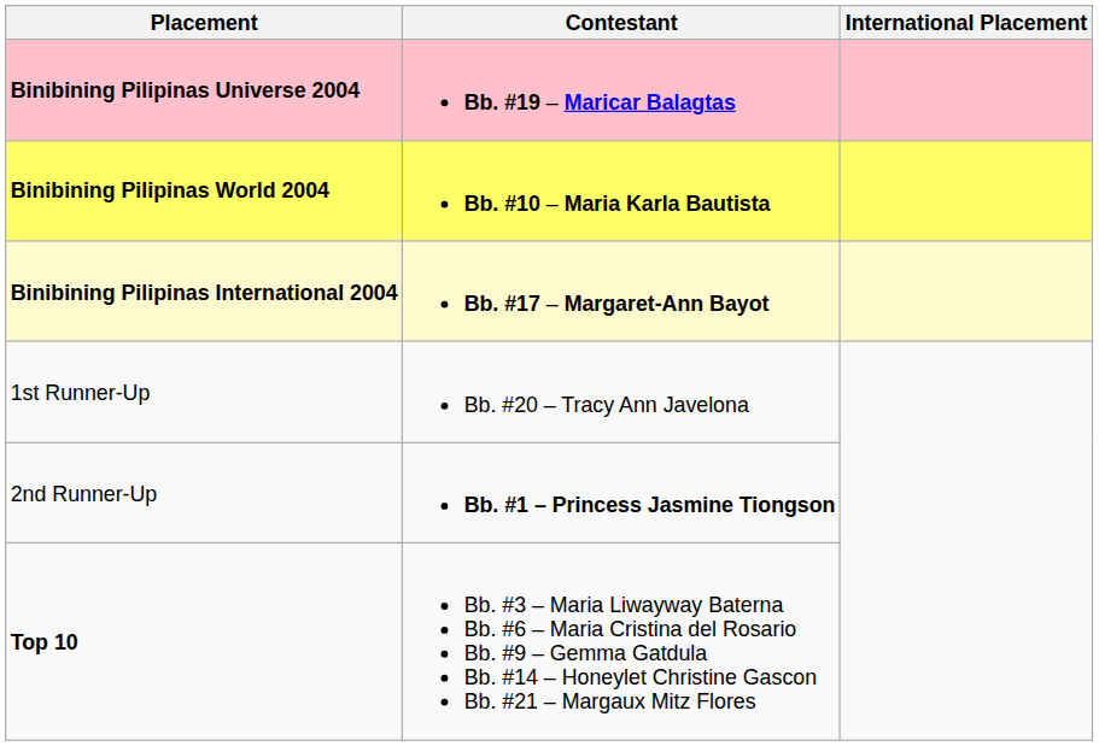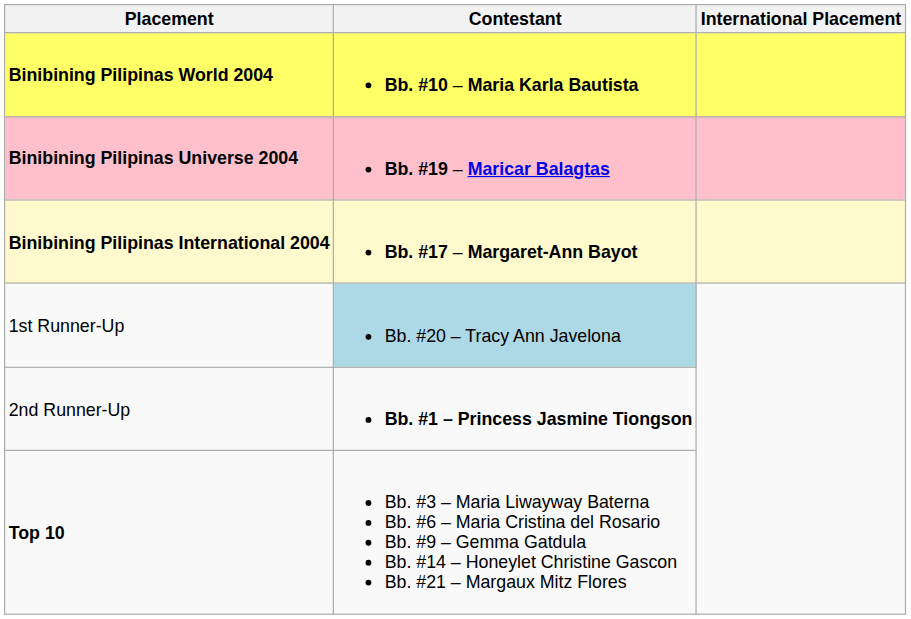 <table class="wikitable sortable" style="font-size:95%;">
 <tr>
 <th>Placement</th>
 <th>Contestant</th>
 <th>International Placement</th>
 </tr>
 <tr>
+<td style="background:#FFFF66;"><strong>Binibining Pilipinas World 2004</strong></td>
+<td style="background:#FFFF66;"><br><ul><li><strong>Bb. #10</strong> – <strong>Maria Karla Bautista</strong></li></ul></td>
+<td style="background:#FFFF66;"></td>
+</tr>
+<tr>
 <td style="background:pink;"><strong>Binibining Pilipinas Universe 2004</strong></td>
 <td style="background:pink;"><br><ul><li><strong>Bb. #19</strong> – <strong><a href='#'>Maricar Balagtas</a></strong></li></ul></td>
 <td style="background:pink;"></td>
-</tr>
-<tr>
-<td style="background:#FFFF66;"><strong>Binibining Pilipinas World 2004</strong></td>
-<td style="background:#FFFF66;"><br><ul><li><strong>Bb. #10</strong> – <strong>Maria Karla Bautista</strong></li></ul></td>
-<td style="background:#FFFF66;"></td>
 </tr>
 <tr>
 <td style="background:#FFFACD;"><strong>Binibining Pilipinas International 2004</strong></td>
 <td style="background:#FFFACD;"><br><ul><li><strong>Bb. #17</strong> – <strong>Margaret-Ann Bayot</strong></li></ul></td>
 <td style="background:#FFFACD;"></td>
 </tr>
 <tr>
 <td>1st Runner-Up</td>
-<td><br><ul><li>Bb. #20 – Tracy Ann Javelona</li></ul></td>
+<td style="background: lightblue;"><br><ul><li>Bb. #20 – Tracy Ann Javelona</li></ul></td>
 </tr>
 <tr>
 <td>2nd Runner-Up</td>
 <td><strong><br><ul><li>Bb. #1 – Princess Jasmine Tiongson</li></ul></strong></td>
 </tr>
 <tr>
 <td><strong>Top 10</strong></td>
 <td><br><ul><li>Bb. #3 –  Maria Liwayway Baterna</li><li>Bb. #6 –  Maria Cristina del Rosario</li><li>Bb. #9 – Gemma Gatdula</li><li>Bb. #14 – Honeylet Christine Gascon</li><li>Bb. #21 –  Margaux Mitz Flores</li></ul></td>
 </tr>
 </table>
